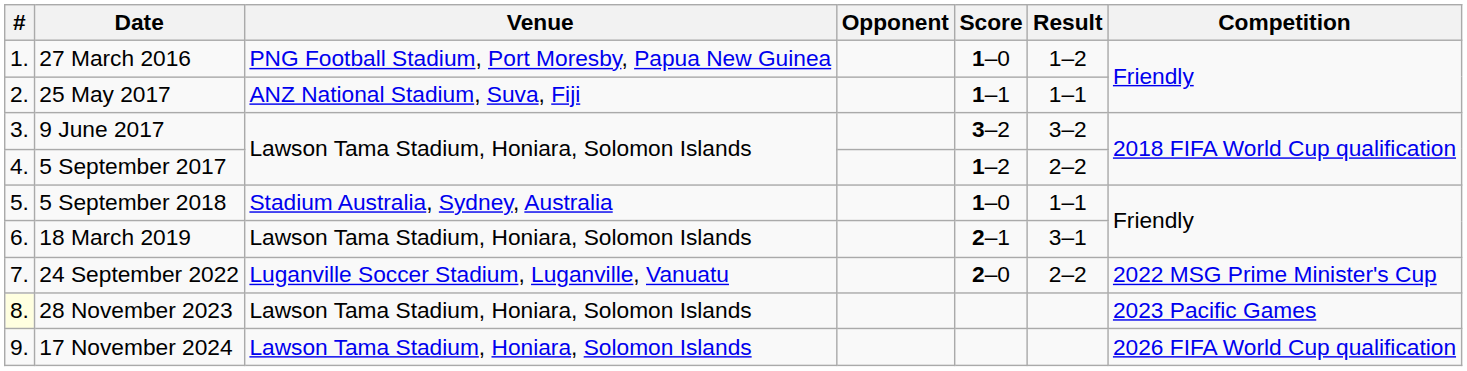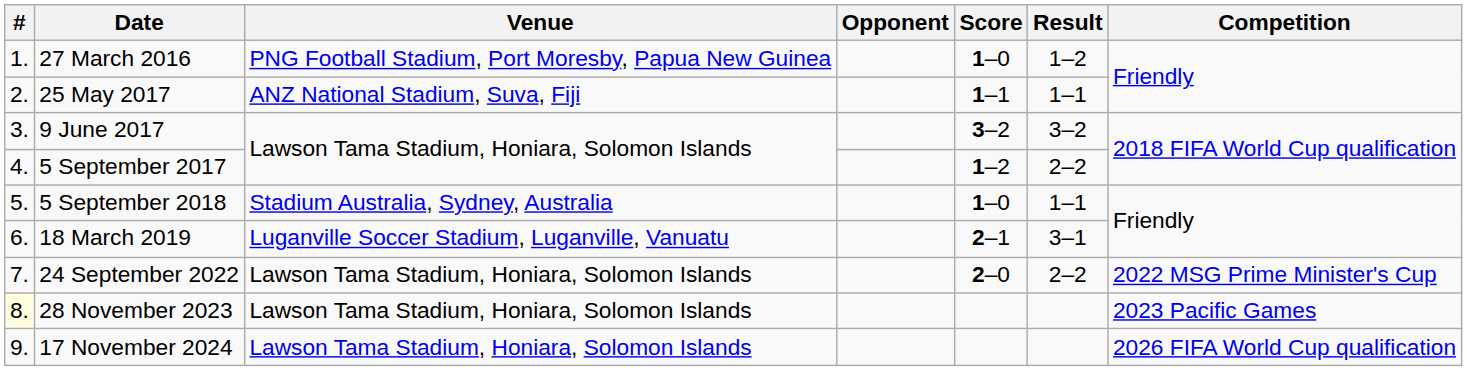 <table class="wikitable">
 <tr>
 <th>#</th>
 <th>Date</th>
 <th>Venue</th>
 <th>Opponent</th>
 <th>Score</th>
 <th>Result</th>
 <th>Competition</th>
 </tr>
 <tr>
 <td>1.</td>
 <td>27 March 2016</td>
 <td><a href='#'>PNG Football Stadium</a>, <a href='#'>Port Moresby</a>, <a href='#'>Papua New Guinea</a></td>
 <td></td>
 <td align=center><strong>1</strong>–0</td>
 <td align=center>1–2</td>
 <td rowspan=2><a href='#'>Friendly</a></td>
 </tr>
 <tr>
 <td>2.</td>
 <td>25 May 2017</td>
 <td><a href='#'>ANZ National Stadium</a>, <a href='#'>Suva</a>, <a href='#'>Fiji</a></td>
 <td></td>
 <td align=center><strong>1</strong>–1</td>
 <td align=center>1–1</td>
 </tr>
 <tr>
 <td>3.</td>
 <td>9 June 2017</td>
 <td rowspan=2>Lawson Tama Stadium, Honiara, Solomon Islands</td>
 <td></td>
 <td align=center><strong>3</strong>–2</td>
 <td align=center>3–2</td>
 <td rowspan=2><a href='#'>2018 FIFA World Cup qualification</a></td>
 </tr>
 <tr>
 <td>4.</td>
 <td>5 September 2017</td>
 <td></td>
 <td align=center><strong>1</strong>–2</td>
 <td align=center>2–2</td>
 </tr>
 <tr>
 <td>5.</td>
 <td>5 September 2018</td>
 <td><a href='#'>Stadium Australia</a>, <a href='#'>Sydney</a>, <a href='#'>Australia</a></td>
 <td></td>
 <td align=center><strong>1</strong>–0</td>
 <td align=center>1–1</td>
 <td rowspan=2>Friendly</td>
 </tr>
 <tr>
 <td>6.</td>
 <td>18 March 2019</td>
-<td>Lawson Tama Stadium, Honiara, Solomon Islands</td>
+<td><a href='#'>Luganville Soccer Stadium</a>, <a href='#'>Luganville</a>, <a href='#'>Vanuatu</a></td>
 <td></td>
 <td align=center><strong>2</strong>–1</td>
 <td align=center>3–1</td>
 </tr>
 <tr>
 <td>7.</td>
 <td>24 September 2022</td>
-<td><a href='#'>Luganville Soccer Stadium</a>, <a href='#'>Luganville</a>, <a href='#'>Vanuatu</a></td>
+<td>Lawson Tama Stadium, Honiara, Solomon Islands</td>
 <td></td>
 <td align=center><strong>2</strong>–0</td>
 <td align=center>2–2</td>
 <td><a href='#'>2022 MSG Prime Minister's Cup</a></td>
 </tr>
 <tr>
 <td style="background: lightyellow;">8.</td>
 <td>28 November 2023</td>
 <td>Lawson Tama Stadium, Honiara, Solomon Islands</td>
 <td></td>
 <td></td>
 <td></td>
 <td><a href='#'>2023 Pacific Games</a></td>
 </tr>
 <tr>
 <td>9.</td>
 <td>17 November 2024</td>
 <td><a href='#'>Lawson Tama Stadium</a>, <a href='#'>Honiara</a>, <a href='#'>Solomon Islands</a></td>
 <td></td>
 <td></td>
 <td></td>
 <td><a href='#'>2026 FIFA World Cup qualification</a></td>
 </tr>
 </table>
